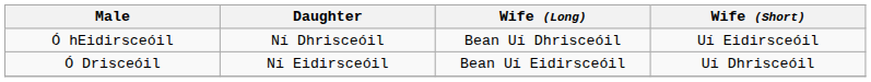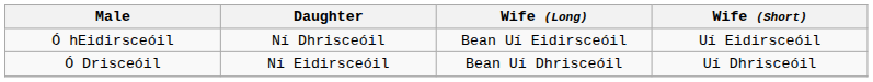 <table class="wikitable" style="text-align:right">
 <tr>
 <th width=20%>Male</th>
 <th width=20%>Daughter</th>
 <th width=20%>Wife <em><small>(Long)</small></em></th>
 <th width=20%>Wife <em><small>(Short)</small></em></th>
 </tr>
 <tr>
 <td align="center">Ó hEidirsceóil</td>
 <td align="center">Ní Dhrisceóil</td>
-<td align="center">Bean Uí Dhrisceóil</td>
+<td align="center">Bean Uí Eidirsceóil</td>
 <td align="center">Uí Eidirsceóil</td>
 </tr>
 <tr>
 <td align="center">Ó Drisceóil</td>
 <td align="center">Ní Eidirsceóil</td>
-<td align="center">Bean Uí Eidirsceóil</td>
+<td align="center">Bean Uí Dhrisceóil</td>
 <td align="center">Uí Dhrisceóil</td>
 </tr>
 <tr>
 </tr>
 </table>
